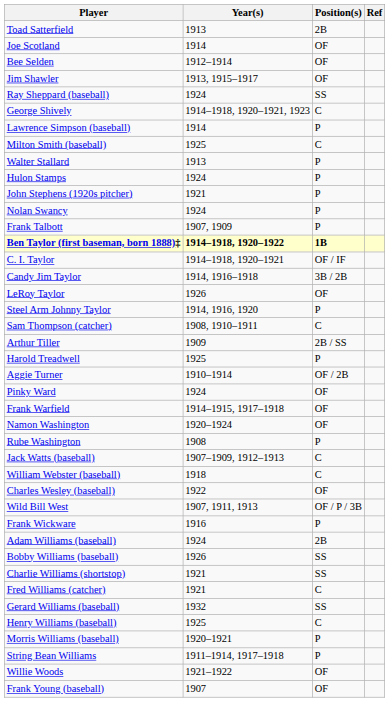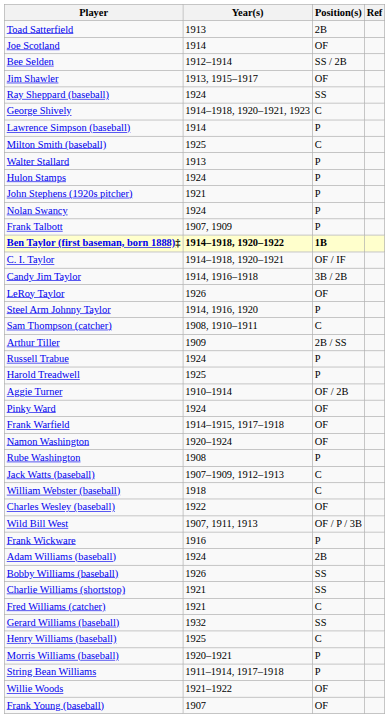 <table class="wikitable">
 <tr>
 <th>Player</th>
 <th>Year(s)</th>
 <th>Position(s)</th>
 <th>Ref</th>
 </tr>
 <tr>
 <td><a href='#'>Toad Satterfield</a></td>
 <td>1913</td>
 <td>2B</td>
 <td></td>
 </tr>
 <tr>
 <td><a href='#'>Joe Scotland</a></td>
 <td>1914</td>
 <td>OF</td>
 <td></td>
 </tr>
 <tr>
 <td><a href='#'>Bee Selden</a></td>
 <td>1912–1914</td>
-<td>OF</td>
+<td>SS / 2B</td>
 <td></td>
 </tr>
 <tr>
 <td><a href='#'>Jim Shawler</a></td>
 <td>1913, 1915–1917</td>
 <td>OF</td>
 <td></td>
 </tr>
 <tr>
 <td><a href='#'>Ray Sheppard (baseball)</a></td>
 <td>1924</td>
 <td>SS</td>
 <td></td>
 </tr>
 <tr>
 <td><a href='#'>George Shively</a></td>
 <td>1914–1918, 1920–1921, 1923</td>
 <td>C</td>
 <td></td>
 </tr>
 <tr>
 <td><a href='#'>Lawrence Simpson (baseball)</a></td>
 <td>1914</td>
 <td>P</td>
 <td></td>
 </tr>
 <tr>
 <td><a href='#'>Milton Smith (baseball)</a></td>
 <td>1925</td>
 <td>C</td>
 <td></td>
 </tr>
 <tr>
 <td><a href='#'>Walter Stallard</a></td>
 <td>1913</td>
 <td>P</td>
 <td></td>
 </tr>
 <tr>
 <td><a href='#'>Hulon Stamps</a></td>
 <td>1924</td>
 <td>P</td>
 <td></td>
 </tr>
 <tr>
 <td><a href='#'>John Stephens (1920s pitcher)</a></td>
 <td>1921</td>
 <td>P</td>
 <td></td>
 </tr>
 <tr>
 <td><a href='#'>Nolan Swancy</a></td>
 <td>1924</td>
 <td>P</td>
 <td></td>
 </tr>
 <tr>
 <td><a href='#'>Frank Talbott</a></td>
 <td>1907, 1909</td>
 <td>P</td>
 <td></td>
 </tr>
 <tr style="background:#FFFFCC;">
 <td><strong><a href='#'>Ben Taylor (first baseman, born 1888)</a>‡</strong></td>
 <td><strong>1914–1918, 1920–1922</strong></td>
 <td><strong>1B</strong></td>
 <td><strong></strong></td>
 </tr>
 <tr>
 <td><a href='#'>C. I. Taylor</a></td>
 <td>1914–1918, 1920–1921</td>
 <td>OF / IF</td>
 <td></td>
 </tr>
 <tr>
 <td><a href='#'>Candy Jim Taylor</a></td>
 <td>1914, 1916–1918</td>
 <td>3B / 2B</td>
 <td></td>
 </tr>
 <tr>
 <td><a href='#'>LeRoy Taylor</a></td>
 <td>1926</td>
 <td>OF</td>
 <td></td>
 </tr>
 <tr>
 <td><a href='#'>Steel Arm Johnny Taylor</a></td>
 <td>1914, 1916, 1920</td>
 <td>P</td>
 <td></td>
 </tr>
 <tr>
 <td><a href='#'>Sam Thompson (catcher)</a></td>
 <td>1908, 1910–1911</td>
 <td>C</td>
 <td></td>
 </tr>
 <tr>
 <td><a href='#'>Arthur Tiller</a></td>
 <td>1909</td>
 <td>2B / SS</td>
+<td></td>
+</tr>
+<tr>
+<td><a href='#'>Russell Trabue</a></td>
+<td>1924</td>
+<td>P</td>
 <td></td>
 </tr>
 <tr>
 <td><a href='#'>Harold Treadwell</a></td>
 <td>1925</td>
 <td>P</td>
 <td></td>
 </tr>
 <tr>
 <td><a href='#'>Aggie Turner</a></td>
 <td>1910–1914</td>
 <td>OF / 2B</td>
 <td></td>
 </tr>
 <tr>
 <td><a href='#'>Pinky Ward</a></td>
 <td>1924</td>
 <td>OF</td>
 <td></td>
 </tr>
 <tr>
 <td><a href='#'>Frank Warfield</a></td>
 <td>1914–1915, 1917–1918</td>
 <td>OF</td>
 <td></td>
 </tr>
 <tr>
 <td><a href='#'>Namon Washington</a></td>
 <td>1920–1924</td>
 <td>OF</td>
 <td></td>
 </tr>
 <tr>
 <td><a href='#'>Rube Washington</a></td>
 <td>1908</td>
 <td>P</td>
 <td></td>
 </tr>
 <tr>
 <td><a href='#'>Jack Watts (baseball)</a></td>
 <td>1907–1909, 1912–1913</td>
 <td>C</td>
 <td></td>
 </tr>
 <tr>
 <td><a href='#'>William Webster (baseball)</a></td>
 <td>1918</td>
 <td>C</td>
 <td></td>
 </tr>
 <tr>
 <td><a href='#'>Charles Wesley (baseball)</a></td>
 <td>1922</td>
 <td>OF</td>
 <td></td>
 </tr>
 <tr>
 <td><a href='#'>Wild Bill West</a></td>
 <td>1907, 1911, 1913</td>
 <td>OF / P / 3B</td>
 <td></td>
 </tr>
 <tr>
 <td><a href='#'>Frank Wickware</a></td>
 <td>1916</td>
 <td>P</td>
 <td></td>
 </tr>
 <tr>
 <td><a href='#'>Adam Williams (baseball)</a></td>
 <td>1924</td>
 <td>2B</td>
 <td></td>
 </tr>
 <tr>
 <td><a href='#'>Bobby Williams (baseball)</a></td>
 <td>1926</td>
 <td>SS</td>
 <td></td>
 </tr>
 <tr>
 <td><a href='#'>Charlie Williams (shortstop)</a></td>
 <td>1921</td>
 <td>SS</td>
 <td></td>
 </tr>
 <tr>
 <td><a href='#'>Fred Williams (catcher)</a></td>
 <td>1921</td>
 <td>C</td>
 <td></td>
 </tr>
 <tr>
 <td><a href='#'>Gerard Williams (baseball)</a></td>
 <td>1932</td>
 <td>SS</td>
 <td></td>
 </tr>
 <tr>
 <td><a href='#'>Henry Williams (baseball)</a></td>
 <td>1925</td>
 <td>C</td>
 <td></td>
 </tr>
 <tr>
 <td><a href='#'>Morris Williams (baseball)</a></td>
 <td>1920–1921</td>
 <td>P</td>
 <td></td>
 </tr>
 <tr>
 <td><a href='#'>String Bean Williams</a></td>
 <td>1911–1914, 1917–1918</td>
 <td>P</td>
 <td></td>
 </tr>
 <tr>
 <td><a href='#'>Willie Woods</a></td>
 <td>1921–1922</td>
 <td>OF</td>
 <td></td>
 </tr>
 <tr>
 <td><a href='#'>Frank Young (baseball)</a></td>
 <td>1907</td>
 <td>OF</td>
 <td></td>
 </tr>
 </table>
